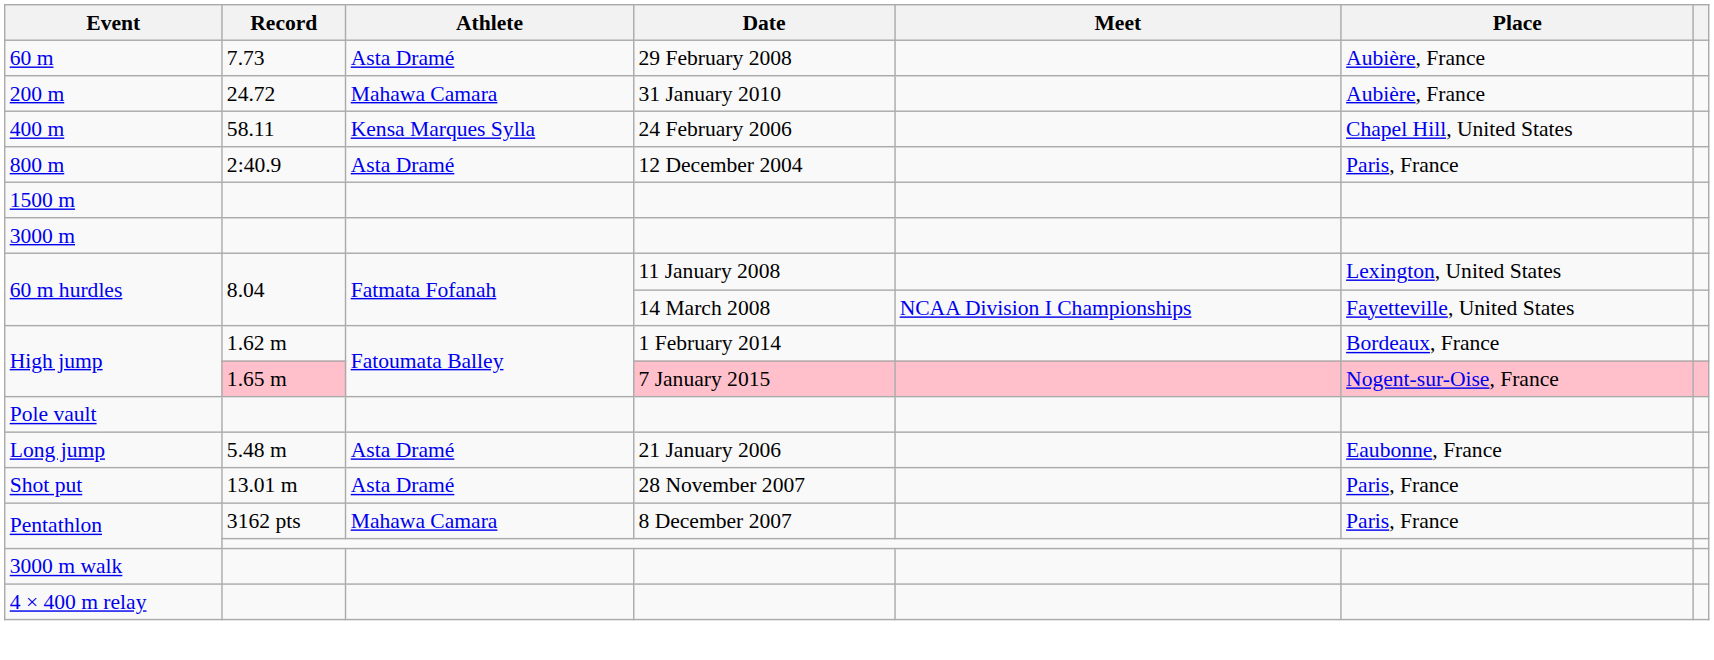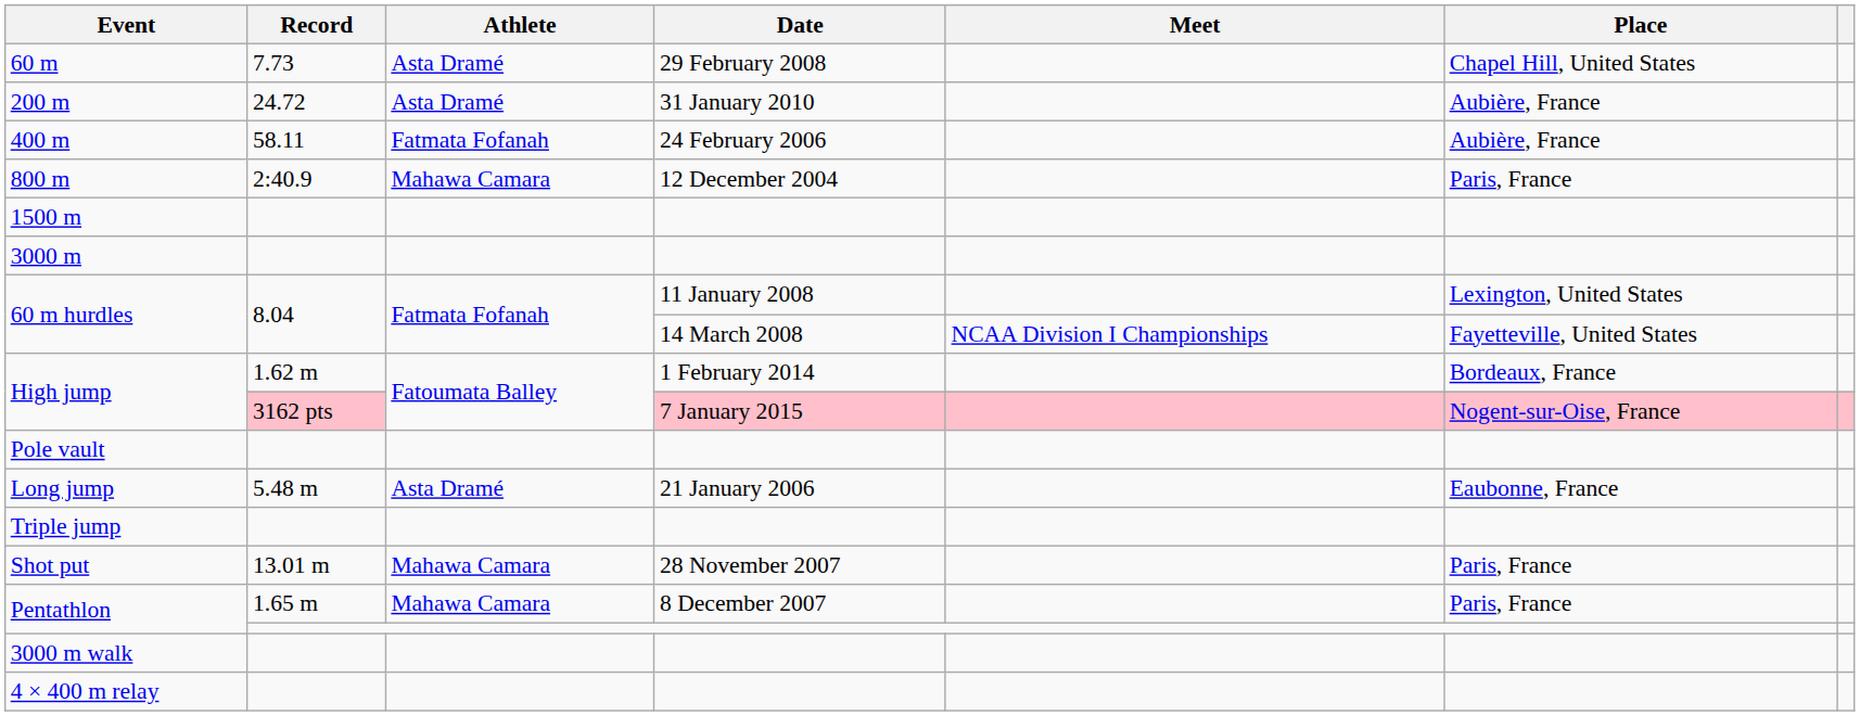 <table class="wikitable" style="font-size:95%; width: 95%;">
 <tr>
 <th>Event</th>
 <th>Record</th>
 <th>Athlete</th>
 <th>Date</th>
 <th>Meet</th>
 <th>Place</th>
 <th></th>
 </tr>
 <tr>
 <td><a href='#'>60 m</a></td>
 <td>7.73</td>
 <td><a href='#'>Asta Dramé</a></td>
 <td>29 February 2008</td>
 <td></td>
-<td><a href='#'>Aubière</a>, France</td>
+<td><a href='#'>Chapel Hill</a>, United States</td>
 <td></td>
 </tr>
 <tr>
 <td><a href='#'>200 m</a></td>
 <td>24.72</td>
-<td><a href='#'>Mahawa Camara</a></td>
+<td><a href='#'>Asta Dramé</a></td>
 <td>31 January 2010</td>
 <td></td>
 <td><a href='#'>Aubière</a>, France</td>
 <td></td>
 </tr>
 <tr>
 <td><a href='#'>400 m</a></td>
 <td>58.11</td>
-<td><a href='#'>Kensa Marques Sylla</a></td>
+<td><a href='#'>Fatmata Fofanah</a></td>
 <td>24 February 2006</td>
 <td></td>
-<td><a href='#'>Chapel Hill</a>, United States</td>
+<td><a href='#'>Aubière</a>, France</td>
 <td></td>
 </tr>
 <tr>
 <td><a href='#'>800 m</a></td>
 <td>2:40.9 </td>
-<td><a href='#'>Asta Dramé</a></td>
+<td><a href='#'>Mahawa Camara</a></td>
 <td>12 December 2004</td>
 <td></td>
 <td><a href='#'>Paris</a>, France</td>
 <td></td>
 </tr>
 <tr>
 <td><a href='#'>1500 m</a></td>
 <td></td>
 <td></td>
 <td></td>
 <td></td>
 <td></td>
 <td></td>
 </tr>
 <tr>
 <td><a href='#'>3000 m</a></td>
 <td></td>
 <td></td>
 <td></td>
 <td></td>
 <td></td>
 <td></td>
 </tr>
 <tr>
 <td rowspan=2><a href='#'>60 m hurdles</a></td>
 <td rowspan=2>8.04</td>
 <td rowspan=2><a href='#'>Fatmata Fofanah</a></td>
 <td>11 January 2008</td>
 <td></td>
 <td><a href='#'>Lexington</a>, United States</td>
 <td></td>
 </tr>
 <tr>
 <td>14 March 2008</td>
 <td><a href='#'>NCAA Division I Championships</a></td>
 <td><a href='#'>Fayetteville</a>, United States</td>
 <td></td>
 </tr>
 <tr>
 <td rowspan=2><a href='#'>High jump</a></td>
 <td>1.62 m</td>
 <td rowspan=2><a href='#'>Fatoumata Balley</a></td>
 <td>1 February 2014</td>
 <td></td>
 <td><a href='#'>Bordeaux</a>, France</td>
 <td></td>
 </tr>
 <tr style="background:pink">
-<td>1.65 m</td>
+<td>3162 pts</td>
 <td>7 January 2015</td>
 <td></td>
 <td><a href='#'>Nogent-sur-Oise</a>, France</td>
 <td></td>
 </tr>
 <tr>
 <td><a href='#'>Pole vault</a></td>
 <td></td>
 <td></td>
 <td></td>
 <td></td>
 <td></td>
 <td></td>
 </tr>
 <tr>
 <td><a href='#'>Long jump</a></td>
 <td>5.48 m</td>
 <td><a href='#'>Asta Dramé</a></td>
 <td>21 January 2006</td>
 <td></td>
 <td><a href='#'>Eaubonne</a>, France</td>
 <td></td>
 </tr>
 <tr>
+<td><a href='#'>Triple jump</a></td>
+<td></td>
+<td></td>
+<td></td>
+<td></td>
+<td></td>
+<td></td>
+</tr>
+<tr>
 <td><a href='#'>Shot put</a></td>
 <td>13.01 m</td>
-<td><a href='#'>Asta Dramé</a></td>
+<td><a href='#'>Mahawa Camara</a></td>
 <td>28 November 2007</td>
 <td></td>
 <td><a href='#'>Paris</a>, France</td>
 <td></td>
 </tr>
 <tr>
 <td rowspan=2><a href='#'>Pentathlon</a></td>
-<td>3162 pts</td>
+<td>1.65 m</td>
 <td><a href='#'>Mahawa Camara</a></td>
 <td>8 December 2007</td>
 <td></td>
 <td><a href='#'>Paris</a>, France</td>
 <td></td>
 </tr>
 <tr>
 <td colspan=5></td>
 <td></td>
 </tr>
 <tr>
 <td><a href='#'>3000 m walk</a></td>
 <td></td>
 <td></td>
 <td></td>
 <td></td>
 <td></td>
 <td></td>
 </tr>
 <tr>
 <td><a href='#'>4 × 400 m relay</a></td>
 <td></td>
 <td></td>
 <td></td>
 <td></td>
 <td></td>
 <td></td>
 </tr>
 </table>
